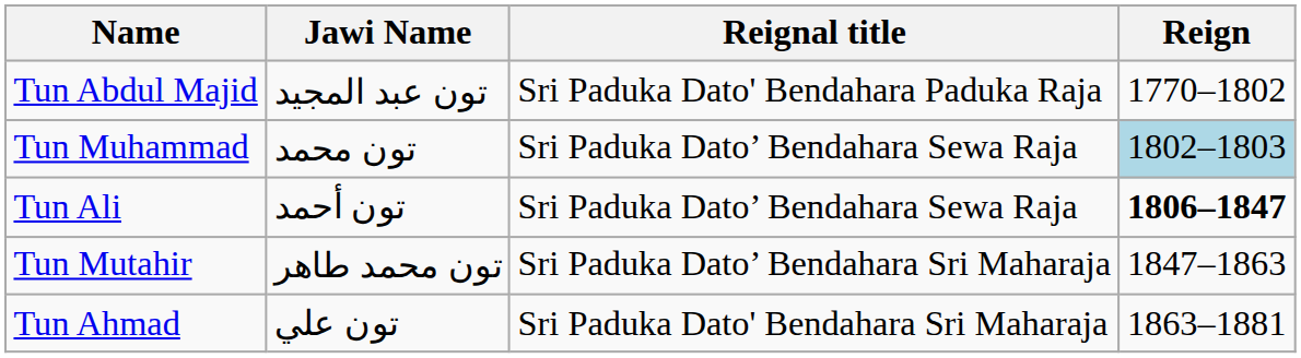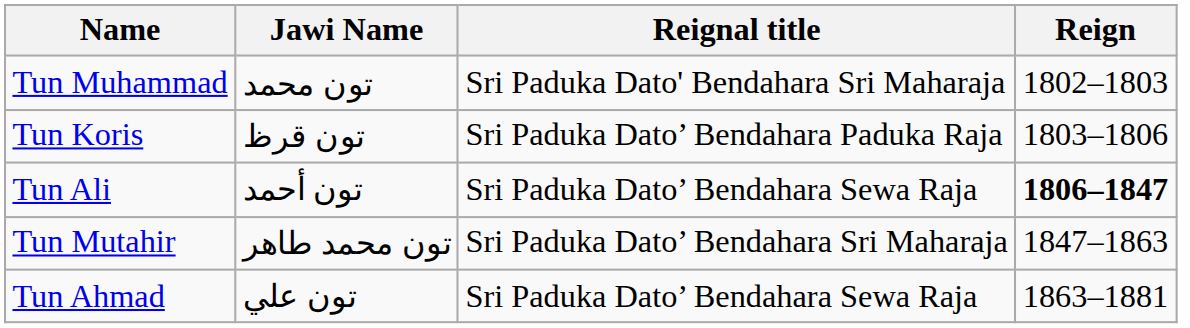 <table class="wikitable">
 <tr>
 <th>Name</th>
 <th>Jawi Name</th>
 <th>Reignal title</th>
 <th>Reign</th>
 </tr>
 <tr>
-<td><a href='#'>Tun Abdul Majid</a></td>
-<td>تون عبد المجيد</td>
-<td>Sri Paduka Dato' Bendahara Paduka Raja</td>
-<td>1770–1802</td>
+<td><a href='#'>Tun Muhammad</a></td>
+<td>تون محمد</td>
+<td>Sri Paduka Dato' Bendahara Sri Maharaja</td>
+<td>1802–1803</td>
 </tr>
 <tr>
-<td><a href='#'>Tun Muhammad</a></td>
-<td>تون محمد</td>
-<td>Sri Paduka Dato’ Bendahara Sewa Raja</td>
-<td style="background: lightblue;">1802–1803</td>
+<td><a href='#'>Tun Koris</a></td>
+<td>تون قرظ</td>
+<td>Sri Paduka Dato’ Bendahara Paduka Raja</td>
+<td>1803–1806</td>
 </tr>
 <tr>
 <td><a href='#'>Tun Ali</a></td>
 <td>تون أحمد</td>
 <td>Sri Paduka Dato’ Bendahara Sewa Raja</td>
 <td><strong>1806–1847</strong></td>
 </tr>
 <tr>
 <td><a href='#'>Tun Mutahir</a></td>
 <td>تون محمد طاهر</td>
 <td>Sri Paduka Dato’ Bendahara Sri Maharaja</td>
 <td>1847–1863</td>
 </tr>
 <tr>
 <td><a href='#'>Tun Ahmad</a></td>
 <td>تون علي</td>
-<td>Sri Paduka Dato' Bendahara Sri Maharaja</td>
+<td>Sri Paduka Dato’ Bendahara Sewa Raja</td>
 <td>1863–1881</td>
 </tr>
 </table>
